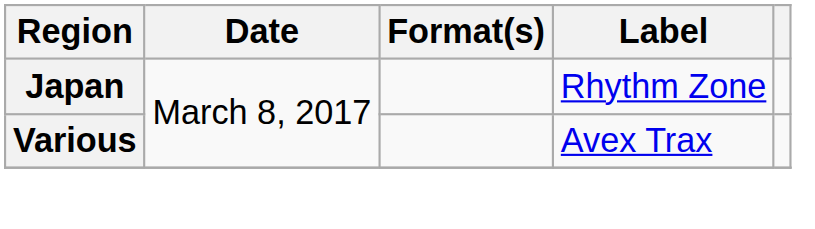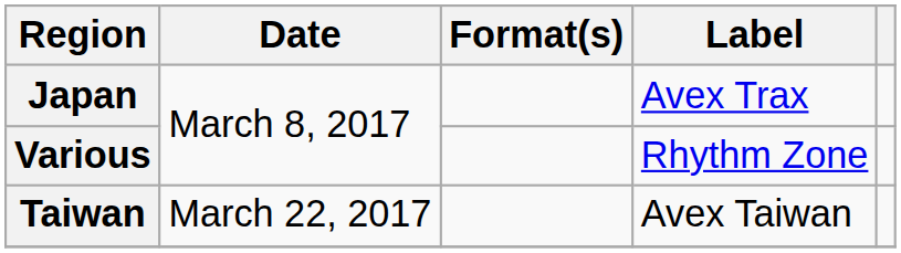 <table class="wikitable plainrowheaders">
 <tr>
 <th scope="col">Region</th>
 <th scope="col">Date</th>
 <th scope="col">Format(s)</th>
 <th scope="col">Label</th>
 <th scope="col"></th>
 </tr>
 <tr>
 <th scope="row">Japan</th>
 <td rowspan="2">March 8, 2017</td>
 <td></td>
-<td><a href='#'>Rhythm Zone</a></td>
+<td><a href='#'>Avex Trax</a></td>
 <td></td>
 </tr>
 <tr>
 <th scope="row">Various</th>
 <td></td>
-<td><a href='#'>Avex Trax</a></td>
+<td><a href='#'>Rhythm Zone</a></td>
+<td></td>
+</tr>
+<tr>
+<th scope="row">Taiwan</th>
+<td>March 22, 2017</td>
+<td></td>
+<td>Avex Taiwan</td>
 <td></td>
 </tr>
 <tr>
 </tr>
 </table>
